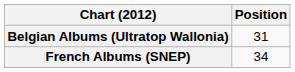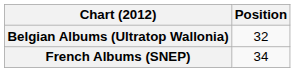 <table class="wikitable sortable plainrowheaders" style="text-align:center">
 <tr>
 <th scope="col">Chart (2012)</th>
 <th scope="col">Position</th>
 </tr>
 <tr>
 <th scope="row">Belgian Albums (Ultratop Wallonia)</th>
-<td>31</td>
+<td>32</td>
 </tr>
 <tr>
 <th scope="row">French Albums (SNEP)</th>
 <td>34</td>
 </tr>
 </table>
